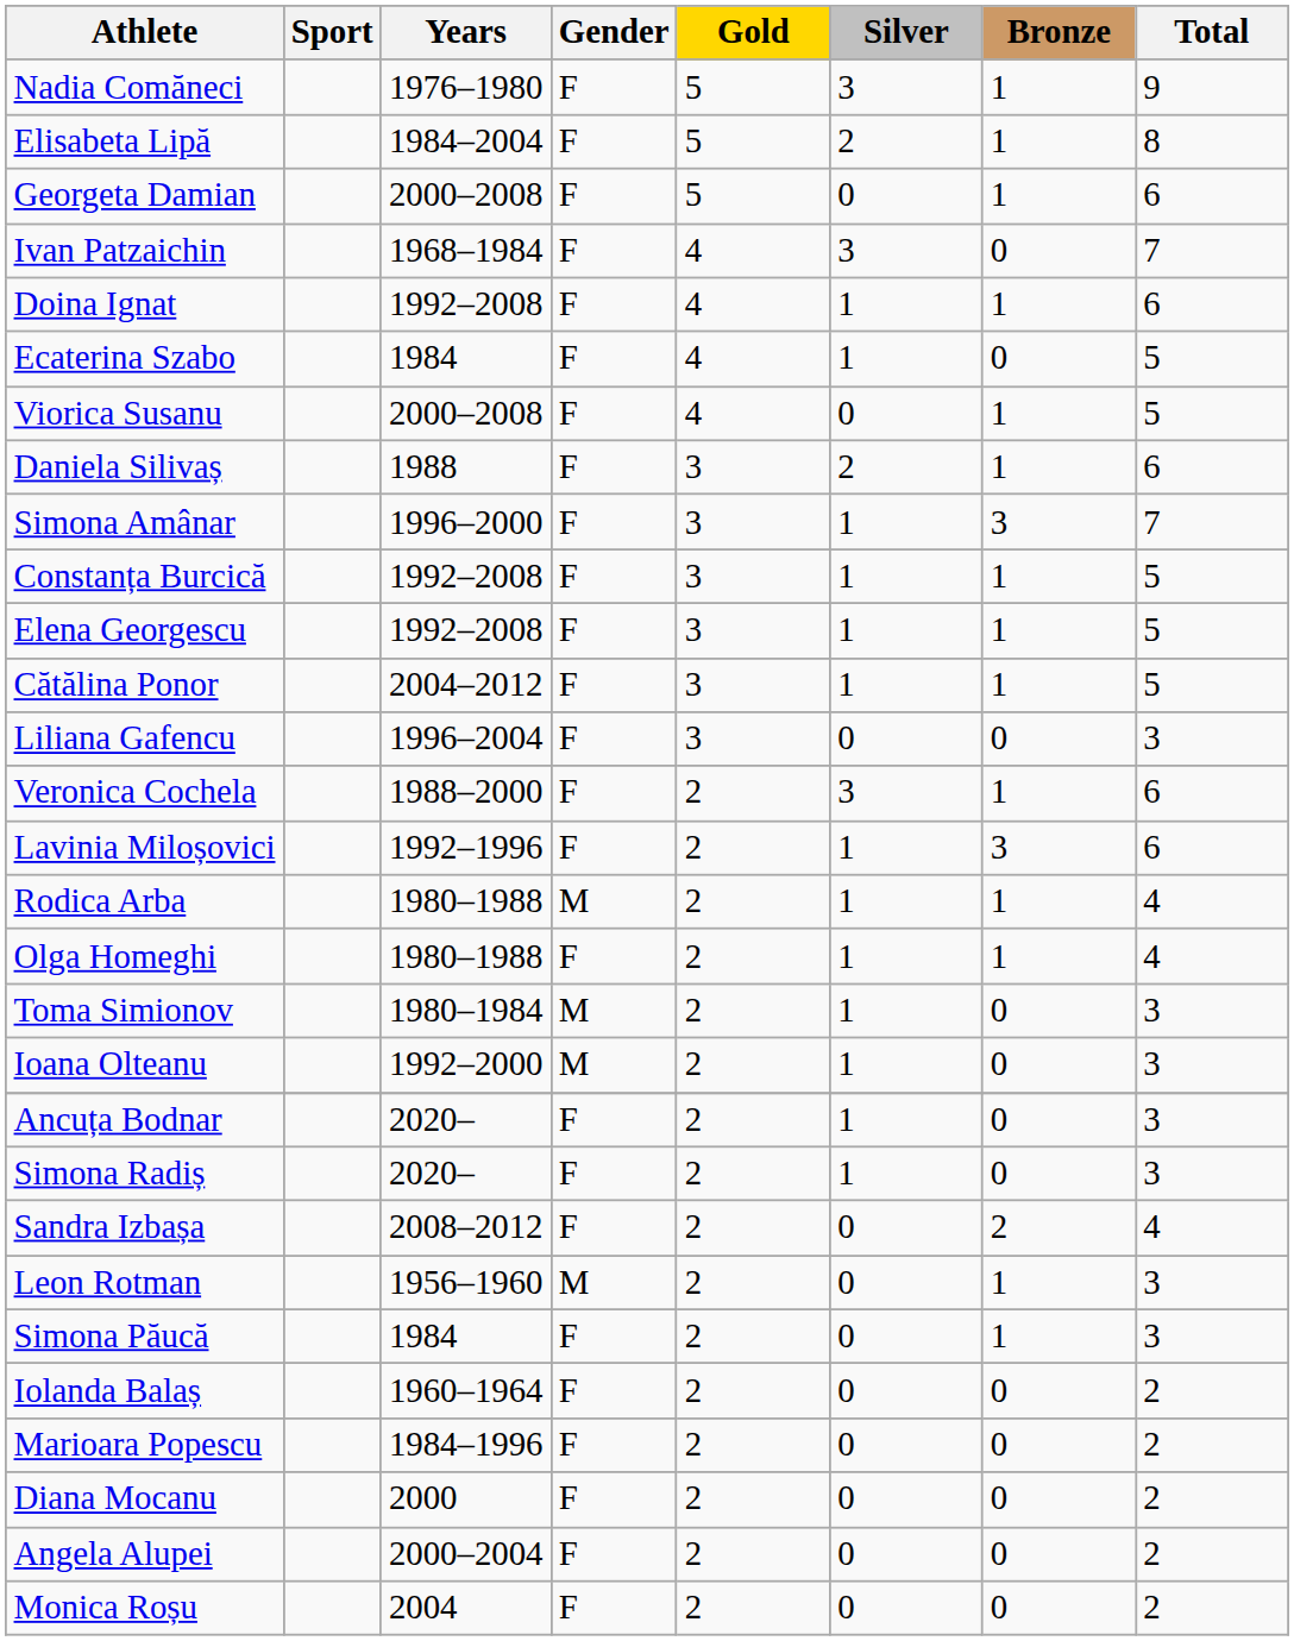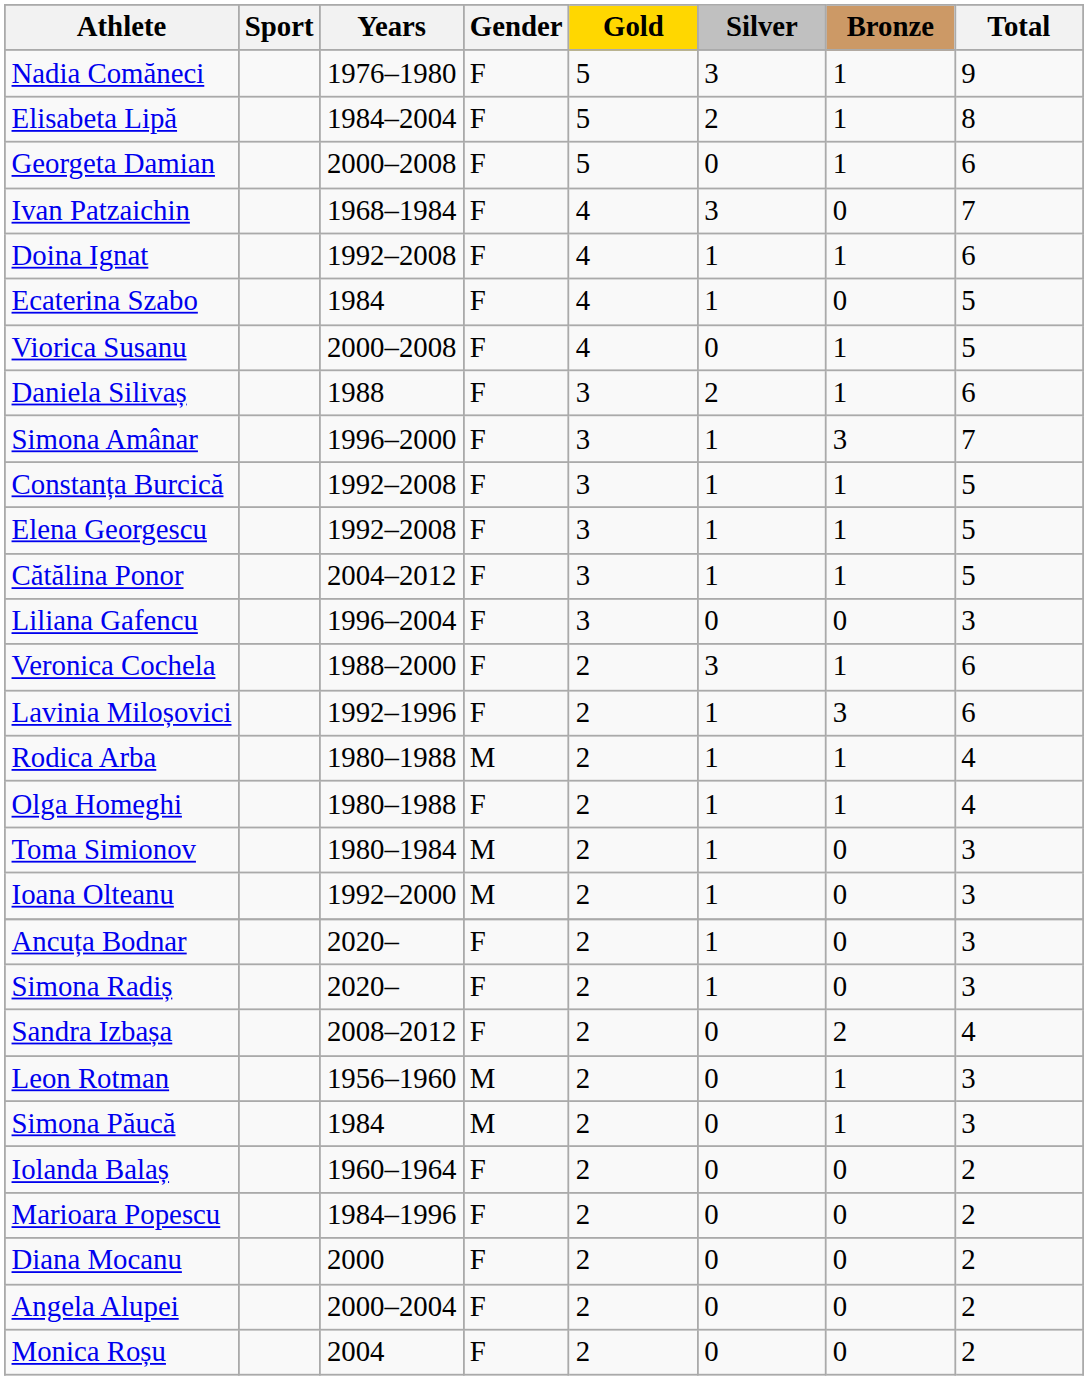 <table class="wikitable sortable">
 <tr>
 <th>Athlete</th>
 <th>Sport</th>
 <th>Years</th>
 <th>Gender</th>
 <th style="background-color:gold; width:4.0em; font-weight:bold;">Gold</th>
 <th style="background-color:silver; width:4.0em; font-weight:bold;">Silver</th>
 <th style="background-color:#cc9966; width:4.0em; font-weight:bold;">Bronze</th>
 <th style="width:4.0em;">Total</th>
 </tr>
 <tr>
 <td><a href='#'>Nadia Comăneci</a></td>
 <td></td>
 <td>1976–1980</td>
 <td>F</td>
 <td>5</td>
 <td>3</td>
 <td>1</td>
 <td>9</td>
 </tr>
 <tr>
 <td><a href='#'>Elisabeta Lipă</a></td>
 <td></td>
 <td>1984–2004</td>
 <td>F</td>
 <td>5</td>
 <td>2</td>
 <td>1</td>
 <td>8</td>
 </tr>
 <tr>
 <td><a href='#'>Georgeta Damian</a></td>
 <td></td>
 <td>2000–2008</td>
 <td>F</td>
 <td>5</td>
 <td>0</td>
 <td>1</td>
 <td>6</td>
 </tr>
 <tr>
 <td><a href='#'>Ivan Patzaichin</a></td>
 <td></td>
 <td>1968–1984</td>
 <td>F</td>
 <td>4</td>
 <td>3</td>
 <td>0</td>
 <td>7</td>
 </tr>
 <tr>
 <td><a href='#'>Doina Ignat</a></td>
 <td></td>
 <td>1992–2008</td>
 <td>F</td>
 <td>4</td>
 <td>1</td>
 <td>1</td>
 <td>6</td>
 </tr>
 <tr>
 <td><a href='#'>Ecaterina Szabo</a></td>
 <td></td>
 <td>1984</td>
 <td>F</td>
 <td>4</td>
 <td>1</td>
 <td>0</td>
 <td>5</td>
 </tr>
 <tr>
 <td><a href='#'>Viorica Susanu</a></td>
 <td></td>
 <td>2000–2008</td>
 <td>F</td>
 <td>4</td>
 <td>0</td>
 <td>1</td>
 <td>5</td>
 </tr>
 <tr>
 <td><a href='#'>Daniela Silivaș</a></td>
 <td></td>
 <td>1988</td>
 <td>F</td>
 <td>3</td>
 <td>2</td>
 <td>1</td>
 <td>6</td>
 </tr>
 <tr>
 <td><a href='#'>Simona Amânar</a></td>
 <td></td>
 <td>1996–2000</td>
 <td>F</td>
 <td>3</td>
 <td>1</td>
 <td>3</td>
 <td>7</td>
 </tr>
 <tr>
 <td><a href='#'>Constanța Burcică</a></td>
 <td></td>
 <td>1992–2008</td>
 <td>F</td>
 <td>3</td>
 <td>1</td>
 <td>1</td>
 <td>5</td>
 </tr>
 <tr>
 <td><a href='#'>Elena Georgescu</a></td>
 <td></td>
 <td>1992–2008</td>
 <td>F</td>
 <td>3</td>
 <td>1</td>
 <td>1</td>
 <td>5</td>
 </tr>
 <tr>
 <td><a href='#'>Cătălina Ponor</a></td>
 <td></td>
 <td>2004–2012</td>
 <td>F</td>
 <td>3</td>
 <td>1</td>
 <td>1</td>
 <td>5</td>
 </tr>
 <tr>
 <td><a href='#'>Liliana Gafencu</a></td>
 <td></td>
 <td>1996–2004</td>
 <td>F</td>
 <td>3</td>
 <td>0</td>
 <td>0</td>
 <td>3</td>
 </tr>
 <tr>
 <td><a href='#'>Veronica Cochela</a></td>
 <td></td>
 <td>1988–2000</td>
 <td>F</td>
 <td>2</td>
 <td>3</td>
 <td>1</td>
 <td>6</td>
 </tr>
 <tr>
 <td><a href='#'>Lavinia Miloșovici</a></td>
 <td></td>
 <td>1992–1996</td>
 <td>F</td>
 <td>2</td>
 <td>1</td>
 <td>3</td>
 <td>6</td>
 </tr>
 <tr>
 <td><a href='#'>Rodica Arba</a></td>
 <td></td>
 <td>1980–1988</td>
 <td>M</td>
 <td>2</td>
 <td>1</td>
 <td>1</td>
 <td>4</td>
 </tr>
 <tr>
 <td><a href='#'>Olga Homeghi</a></td>
 <td></td>
 <td>1980–1988</td>
 <td>F</td>
 <td>2</td>
 <td>1</td>
 <td>1</td>
 <td>4</td>
 </tr>
 <tr>
 <td><a href='#'>Toma Simionov</a></td>
 <td></td>
 <td>1980–1984</td>
 <td>M</td>
 <td>2</td>
 <td>1</td>
 <td>0</td>
 <td>3</td>
 </tr>
 <tr>
 <td><a href='#'>Ioana Olteanu</a></td>
 <td></td>
 <td>1992–2000</td>
 <td>M</td>
 <td>2</td>
 <td>1</td>
 <td>0</td>
 <td>3</td>
 </tr>
 <tr>
 </tr>
 <tr>
 <td><a href='#'>Ancuța Bodnar</a></td>
 <td></td>
 <td>2020–</td>
 <td>F</td>
 <td>2</td>
 <td>1</td>
 <td>0</td>
 <td>3</td>
 </tr>
 <tr>
 <td><a href='#'>Simona Radiș</a></td>
 <td></td>
 <td>2020–</td>
 <td>F</td>
 <td>2</td>
 <td>1</td>
 <td>0</td>
 <td>3</td>
 </tr>
 <tr>
 <td><a href='#'>Sandra Izbașa</a></td>
 <td></td>
 <td>2008–2012</td>
 <td>F</td>
 <td>2</td>
 <td>0</td>
 <td>2</td>
 <td>4</td>
 </tr>
 <tr>
 <td><a href='#'>Leon Rotman</a></td>
 <td></td>
 <td>1956–1960</td>
 <td>M</td>
 <td>2</td>
 <td>0</td>
 <td>1</td>
 <td>3</td>
 </tr>
 <tr>
 <td><a href='#'>Simona Păucă</a></td>
 <td></td>
 <td>1984</td>
-<td>F</td>
+<td>M</td>
 <td>2</td>
 <td>0</td>
 <td>1</td>
 <td>3</td>
 </tr>
 <tr>
 <td><a href='#'>Iolanda Balaș</a></td>
 <td></td>
 <td>1960–1964</td>
 <td>F</td>
 <td>2</td>
 <td>0</td>
 <td>0</td>
 <td>2</td>
 </tr>
 <tr>
 <td><a href='#'>Marioara Popescu</a></td>
 <td></td>
 <td>1984–1996</td>
 <td>F</td>
 <td>2</td>
 <td>0</td>
 <td>0</td>
 <td>2</td>
 </tr>
 <tr>
 <td><a href='#'>Diana Mocanu</a></td>
 <td></td>
 <td>2000</td>
 <td>F</td>
 <td>2</td>
 <td>0</td>
 <td>0</td>
 <td>2</td>
 </tr>
 <tr>
 <td><a href='#'>Angela Alupei</a></td>
 <td></td>
 <td>2000–2004</td>
 <td>F</td>
 <td>2</td>
 <td>0</td>
 <td>0</td>
 <td>2</td>
 </tr>
 <tr>
 <td><a href='#'>Monica Roșu</a></td>
 <td></td>
 <td>2004</td>
 <td>F</td>
 <td>2</td>
 <td>0</td>
 <td>0</td>
 <td>2</td>
 </tr>
 </table>
